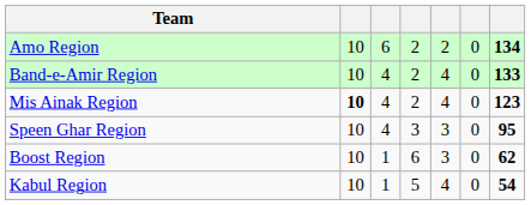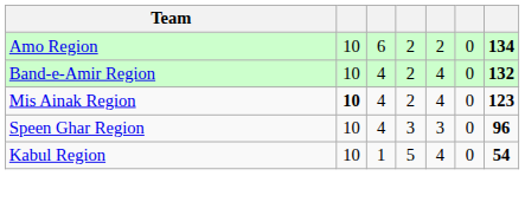 <table class="wikitable" style="text-align:center">
 <tr>
 <th style="width:300px">Team</th>
 <th width="20"></th>
 <th width="20"></th>
 <th width="20"></th>
 <th width="20"></th>
 <th width="20"></th>
 <th width="20"></th>
 </tr>
 <tr style="background:#cfc">
 <td style="text-align:left"><a href='#'>Amo Region</a></td>
 <td>10</td>
 <td>6</td>
 <td>2</td>
 <td>2</td>
 <td>0</td>
 <td><strong>134</strong></td>
 </tr>
 <tr style="background:#cfc">
 <td style="text-align:left"><a href='#'>Band-e-Amir Region</a></td>
 <td>10</td>
 <td>4</td>
 <td>2</td>
 <td>4</td>
 <td>0</td>
-<td><strong>133</strong></td>
+<td><strong>132</strong></td>
 </tr>
 <tr>
 <td style="text-align:left"><a href='#'>Mis Ainak Region</a></td>
 <td><strong>10</strong></td>
 <td>4</td>
 <td>2</td>
 <td>4</td>
 <td>0</td>
 <td><strong>123</strong></td>
 </tr>
 <tr>
 <td style="text-align:left"><a href='#'>Speen Ghar Region</a></td>
 <td>10</td>
 <td>4</td>
 <td>3</td>
 <td>3</td>
 <td>0</td>
-<td><strong>95</strong></td>
-</tr>
-<tr>
-<td style="text-align:left"><a href='#'>Boost Region</a></td>
-<td>10</td>
-<td>1</td>
-<td>6</td>
-<td>3</td>
-<td>0</td>
-<td><strong>62</strong></td>
+<td><strong>96</strong></td>
 </tr>
 <tr>
 <td style="text-align:left"><a href='#'>Kabul Region</a></td>
 <td>10</td>
 <td>1</td>
 <td>5</td>
 <td>4</td>
 <td>0</td>
 <td><strong>54</strong></td>
 </tr>
 </table>
